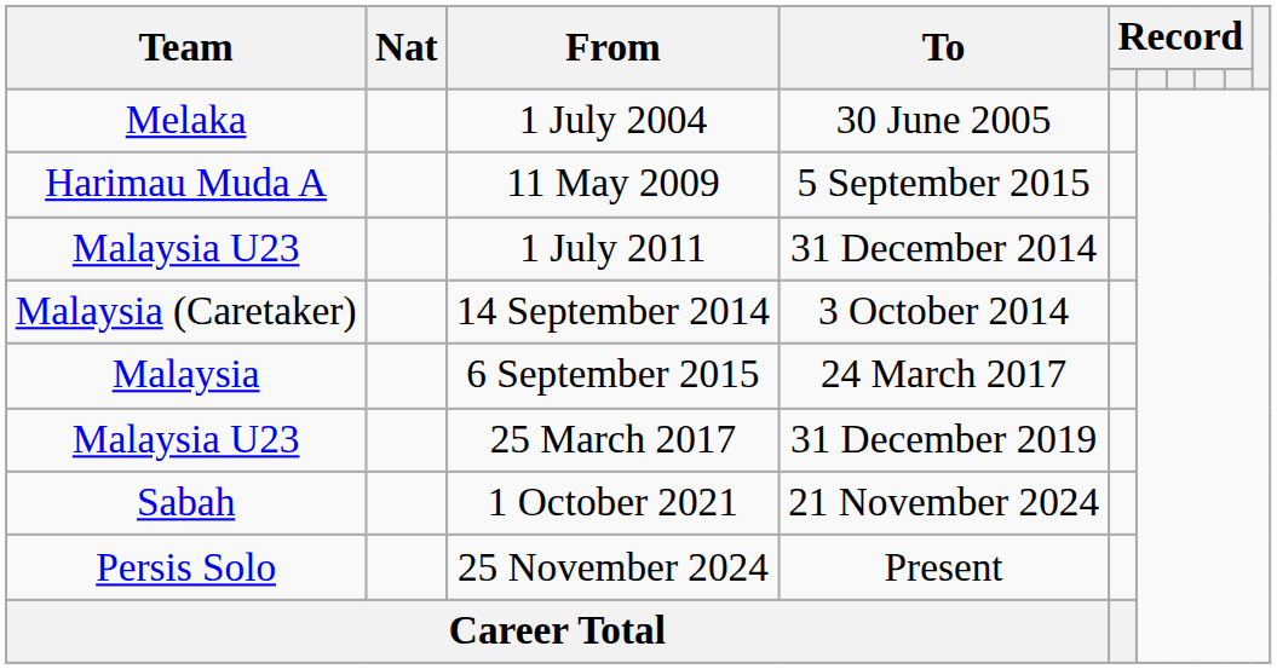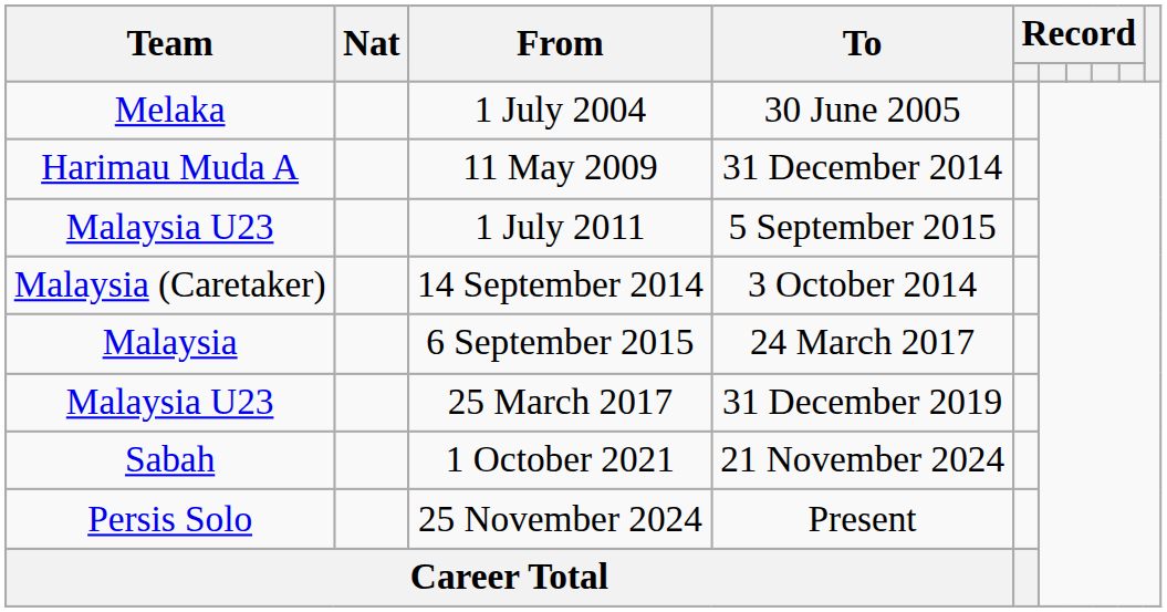 <table class="wikitable" style="text-align:center">
 <tr>
 <th rowspan="2">Team</th>
 <th rowspan="2">Nat</th>
 <th rowspan="2">From</th>
 <th rowspan="2">To</th>
 <th colspan="5">Record</th>
 <th rowspan="2"></th>
 </tr>
 <tr>
 <th></th>
 <th></th>
 <th></th>
 <th></th>
 <th></th>
 </tr>
 <tr>
 <td><a href='#'>Melaka</a></td>
 <td></td>
 <td>1 July 2004</td>
 <td>30 June 2005<br></td>
 <td></td>
 </tr>
 <tr>
 <td><a href='#'>Harimau Muda A</a></td>
 <td></td>
 <td>11 May 2009</td>
-<td>5 September 2015<br></td>
+<td>31 December 2014<br></td>
 <td></td>
 </tr>
 <tr>
 <td><a href='#'>Malaysia U23</a></td>
 <td></td>
 <td>1 July 2011</td>
-<td>31 December 2014<br></td>
+<td>5 September 2015<br></td>
 <td></td>
 </tr>
 <tr>
 <td><a href='#'>Malaysia</a> (Caretaker)</td>
 <td></td>
 <td>14 September 2014</td>
 <td>3 October 2014<br></td>
 <td></td>
 </tr>
 <tr>
 <td><a href='#'>Malaysia</a></td>
 <td></td>
 <td>6 September 2015</td>
 <td>24 March 2017<br></td>
 <td></td>
 </tr>
 <tr>
 <td><a href='#'>Malaysia U23</a></td>
 <td></td>
 <td>25 March 2017</td>
 <td>31 December 2019<br></td>
 <td></td>
 </tr>
 <tr>
 <td><a href='#'>Sabah</a></td>
 <td></td>
 <td>1 October 2021</td>
 <td>21 November 2024<br></td>
 <td></td>
 </tr>
 <tr>
 <td><a href='#'>Persis Solo</a></td>
 <td></td>
 <td>25 November 2024</td>
 <td>Present<br></td>
 <td></td>
 </tr>
 <tr>
 <th colspan="4">Career Total<br></th>
 <th></th>
 </tr>
 </table>
